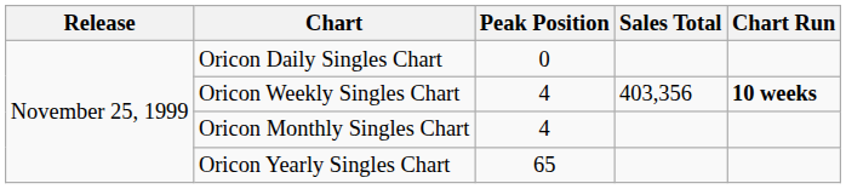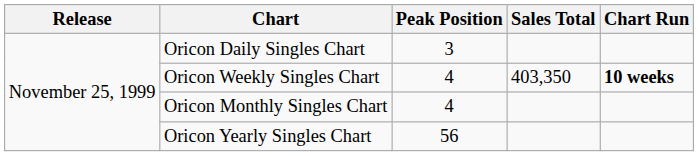 <table class="wikitable">
 <tr>
 <th>Release</th>
 <th>Chart</th>
 <th>Peak Position</th>
 <th>Sales Total</th>
 <th>Chart Run</th>
 </tr>
 <tr>
 <td rowspan="4">November 25, 1999</td>
 <td>Oricon Daily Singles Chart</td>
-<td align="center">0</td>
+<td align="center">3</td>
 <td></td>
 <td></td>
 </tr>
 <tr>
 <td>Oricon Weekly Singles Chart</td>
 <td align="center">4</td>
-<td>403,356</td>
+<td>403,350</td>
 <td><strong>10 weeks</strong></td>
 </tr>
 <tr>
 <td>Oricon Monthly Singles Chart</td>
 <td align="center">4</td>
 <td></td>
 <td></td>
 </tr>
 <tr>
 <td>Oricon Yearly Singles Chart</td>
-<td align="center">65</td>
+<td align="center">56</td>
 <td></td>
 <td></td>
 </tr>
 </table>
